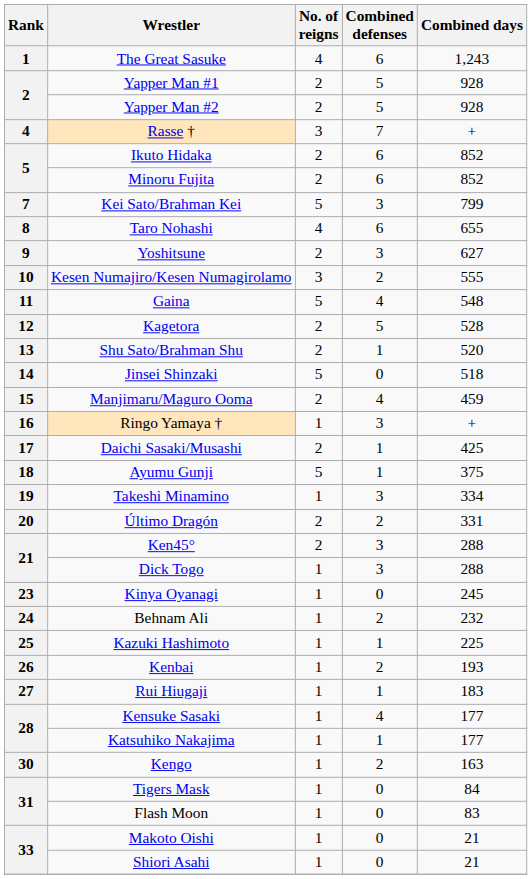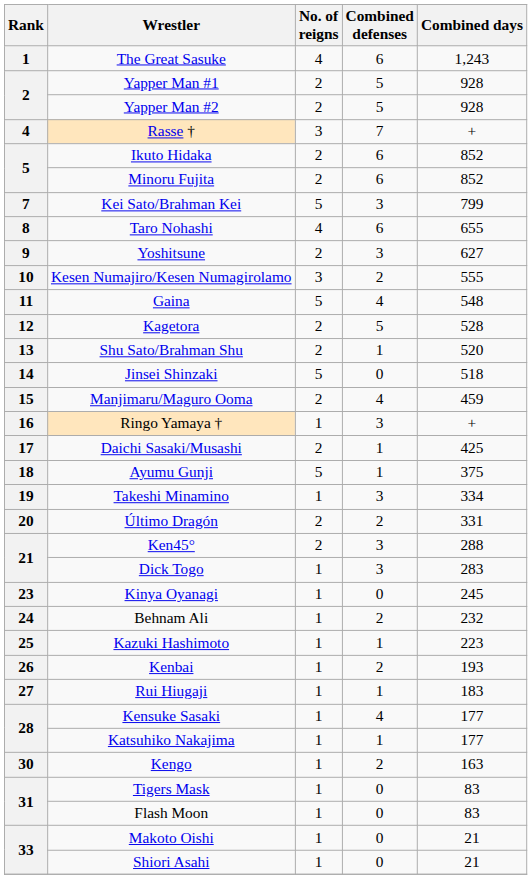 <table class="wikitable sortable" style="text-align:center;">
 <tr>
 <th>Rank</th>
 <th>Wrestler</th>
 <th>No. of<br>reigns</th>
 <th>Combined<br>defenses</th>
 <th>Combined days</th>
 </tr>
 <tr>
 <th>1</th>
 <td><a href='#'>The Great Sasuke</a></td>
 <td>4</td>
 <td>6</td>
 <td>1,243</td>
 </tr>
 <tr>
 <th rowspan="2">2</th>
 <td><a href='#'>Yapper Man #1</a></td>
 <td>2</td>
 <td>5</td>
 <td>928</td>
 </tr>
 <tr>
 <td><a href='#'>Yapper Man #2</a></td>
 <td>2</td>
 <td>5</td>
 <td>928</td>
 </tr>
 <tr>
 <th>4</th>
 <td style="background-color:#ffe6bd"><a href='#'>Rasse</a> †</td>
 <td>3</td>
 <td>7</td>
 <td>+</td>
 </tr>
 <tr>
 <th rowspan="2">5</th>
 <td><a href='#'>Ikuto Hidaka</a></td>
 <td>2</td>
 <td>6</td>
 <td>852</td>
 </tr>
 <tr>
 <td><a href='#'>Minoru Fujita</a></td>
 <td>2</td>
 <td>6</td>
 <td>852</td>
 </tr>
 <tr>
 <th>7</th>
 <td><a href='#'>Kei Sato/Brahman Kei</a></td>
 <td>5</td>
 <td>3</td>
 <td>799</td>
 </tr>
 <tr>
 <th>8</th>
 <td><a href='#'>Taro Nohashi</a></td>
 <td>4</td>
 <td>6</td>
 <td>655</td>
 </tr>
 <tr>
 <th>9</th>
 <td><a href='#'>Yoshitsune</a></td>
 <td>2</td>
 <td>3</td>
 <td>627</td>
 </tr>
 <tr>
 <th>10</th>
 <td><a href='#'>Kesen Numajiro/Kesen Numagirolamo</a></td>
 <td>3</td>
 <td>2</td>
 <td>555</td>
 </tr>
 <tr>
 <th>11</th>
 <td><a href='#'>Gaina</a></td>
 <td>5</td>
 <td>4</td>
 <td>548</td>
 </tr>
 <tr>
 <th>12</th>
 <td><a href='#'>Kagetora</a></td>
 <td>2</td>
 <td>5</td>
 <td>528</td>
 </tr>
 <tr>
 <th>13</th>
 <td><a href='#'>Shu Sato/Brahman Shu</a></td>
 <td>2</td>
 <td>1</td>
 <td>520</td>
 </tr>
 <tr>
 <th>14</th>
 <td><a href='#'>Jinsei Shinzaki</a></td>
 <td>5</td>
 <td>0</td>
 <td>518</td>
 </tr>
 <tr>
 <th>15</th>
 <td><a href='#'>Manjimaru/Maguro Ooma</a></td>
 <td>2</td>
 <td>4</td>
 <td>459</td>
 </tr>
 <tr>
 <th>16</th>
 <td style="background-color:#ffe6bd">Ringo Yamaya †</td>
 <td>1</td>
 <td>3</td>
 <td>+</td>
 </tr>
 <tr>
 <th>17</th>
 <td><a href='#'>Daichi Sasaki/Musashi</a></td>
 <td>2</td>
 <td>1</td>
 <td>425</td>
 </tr>
 <tr>
 <th>18</th>
 <td><a href='#'>Ayumu Gunji</a></td>
 <td>5</td>
 <td>1</td>
 <td>375</td>
 </tr>
 <tr>
 <th>19</th>
 <td><a href='#'>Takeshi Minamino</a></td>
 <td>1</td>
 <td>3</td>
 <td>334</td>
 </tr>
 <tr>
 <th>20</th>
 <td><a href='#'>Último Dragón</a></td>
 <td>2</td>
 <td>2</td>
 <td>331</td>
 </tr>
 <tr>
 <th rowspan="2">21</th>
 <td><a href='#'>Ken45°</a></td>
 <td>2</td>
 <td>3</td>
 <td>288</td>
 </tr>
 <tr>
 <td><a href='#'>Dick Togo</a></td>
 <td>1</td>
 <td>3</td>
-<td>288</td>
+<td>283</td>
 </tr>
 <tr>
 <th>23</th>
 <td><a href='#'>Kinya Oyanagi</a></td>
 <td>1</td>
 <td>0</td>
 <td>245</td>
 </tr>
 <tr>
 <th>24</th>
 <td>Behnam Ali</td>
 <td>1</td>
 <td>2</td>
 <td>232</td>
 </tr>
 <tr>
 <th>25</th>
 <td><a href='#'>Kazuki Hashimoto</a></td>
 <td>1</td>
 <td>1</td>
-<td>225</td>
+<td>223</td>
 </tr>
 <tr>
 <th>26</th>
 <td><a href='#'>Kenbai</a></td>
 <td>1</td>
 <td>2</td>
 <td>193</td>
 </tr>
 <tr>
 <th>27</th>
 <td><a href='#'>Rui Hiugaji</a></td>
 <td>1</td>
 <td>1</td>
 <td>183</td>
 </tr>
 <tr>
 <th rowspan="2">28</th>
 <td><a href='#'>Kensuke Sasaki</a></td>
 <td>1</td>
 <td>4</td>
 <td>177</td>
 </tr>
 <tr>
 <td><a href='#'>Katsuhiko Nakajima</a></td>
 <td>1</td>
 <td>1</td>
 <td>177</td>
 </tr>
 <tr>
 <th>30</th>
 <td><a href='#'>Kengo</a></td>
 <td>1</td>
 <td>2</td>
 <td>163</td>
 </tr>
 <tr>
 <th rowspan="2">31</th>
 <td><a href='#'>Tigers Mask</a></td>
 <td>1</td>
 <td>0</td>
-<td>84</td>
+<td>83</td>
 </tr>
 <tr>
 <td>Flash Moon</td>
 <td>1</td>
 <td>0</td>
 <td>83</td>
 </tr>
 <tr>
 <th rowspan="2">33</th>
 <td><a href='#'>Makoto Oishi</a></td>
 <td>1</td>
 <td>0</td>
 <td>21</td>
 </tr>
 <tr>
 <td><a href='#'>Shiori Asahi</a></td>
 <td>1</td>
 <td>0</td>
 <td>21</td>
 </tr>
 <tr>
 </tr>
 </table>
